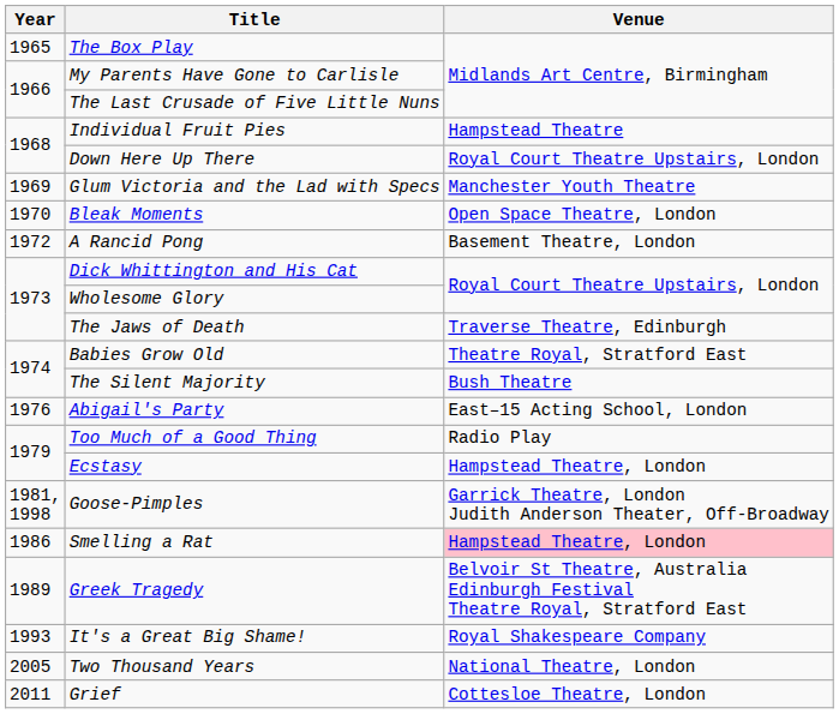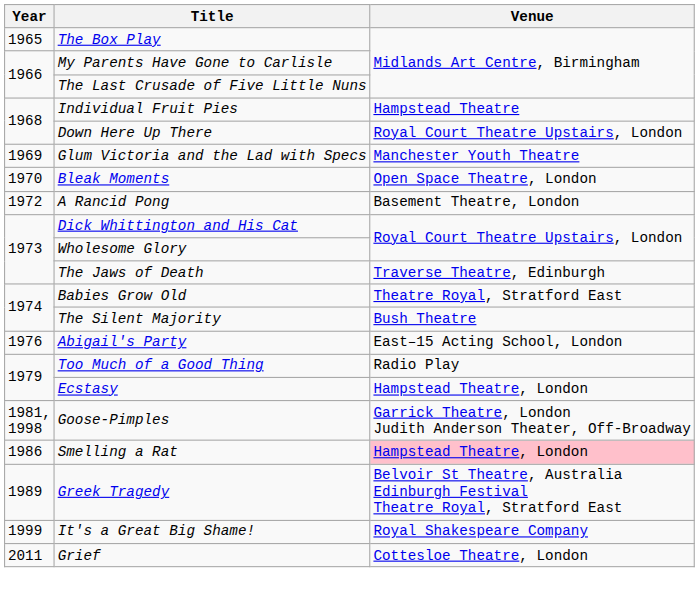 <table class="wikitable">
 <tr>
 <th>Year</th>
 <th>Title</th>
 <th scope="col">Venue</th>
 </tr>
 <tr>
 <td>1965</td>
 <td><em><a href='#'>The Box Play</a></em></td>
 <td rowspan=3><a href='#'>Midlands Art Centre</a>, Birmingham</td>
 </tr>
 <tr>
 <td rowspan=2>1966</td>
 <td><em>My Parents Have Gone to Carlisle</em></td>
 </tr>
 <tr>
 <td><em>The Last Crusade of Five Little Nuns</em></td>
 </tr>
 <tr>
 <td rowspan=2>1968</td>
 <td><em>Individual Fruit Pies</em></td>
 <td><a href='#'>Hampstead Theatre</a></td>
 </tr>
 <tr>
 <td><em>Down Here Up There</em></td>
 <td><a href='#'>Royal Court Theatre Upstairs</a>, London</td>
 </tr>
 <tr>
 <td>1969</td>
 <td><em>Glum Victoria and the Lad with Specs</em></td>
 <td><a href='#'>Manchester Youth Theatre</a></td>
 </tr>
 <tr>
 <td>1970</td>
 <td><em><a href='#'>Bleak Moments</a></em></td>
 <td><a href='#'>Open Space Theatre</a>, London</td>
 </tr>
 <tr>
 <td>1972</td>
 <td><em>A Rancid Pong</em></td>
 <td>Basement Theatre, London</td>
 </tr>
 <tr>
 <td rowspan=3>1973</td>
 <td><em><a href='#'>Dick Whittington and His Cat</a></em></td>
 <td rowspan=2><a href='#'>Royal Court Theatre Upstairs</a>, London</td>
 </tr>
 <tr>
 <td><em>Wholesome Glory</em></td>
 </tr>
 <tr>
 <td><em>The Jaws of Death</em></td>
 <td><a href='#'>Traverse Theatre</a>, Edinburgh</td>
 </tr>
 <tr>
 <td rowspan=2>1974</td>
 <td><em>Babies Grow Old</em></td>
 <td><a href='#'>Theatre Royal</a>, Stratford East</td>
 </tr>
 <tr>
 <td><em>The Silent Majority</em></td>
 <td><a href='#'>Bush Theatre</a></td>
 </tr>
 <tr>
 <td>1976</td>
 <td><em><a href='#'>Abigail's Party</a></em></td>
 <td>East–15 Acting School, London</td>
 </tr>
 <tr>
 <td rowspan=2>1979</td>
 <td><em><a href='#'>Too Much of a Good Thing</a></em></td>
 <td>Radio Play</td>
 </tr>
 <tr>
 <td><em><a href='#'>Ecstasy</a></em></td>
 <td><a href='#'>Hampstead Theatre</a>, London</td>
 </tr>
 <tr>
 <td>1981,<br>1998</td>
 <td><em>Goose-Pimples</em></td>
 <td><a href='#'>Garrick Theatre</a>, London  <br> Judith Anderson Theater, Off-Broadway</td>
 </tr>
 <tr>
 <td>1986</td>
 <td><em>Smelling a Rat</em></td>
 <td style="background: pink;"><a href='#'>Hampstead Theatre</a>, London</td>
 </tr>
 <tr>
 <td>1989</td>
 <td><em><a href='#'>Greek Tragedy</a></em></td>
 <td><a href='#'>Belvoir St Theatre</a>, Australia <br> <a href='#'>Edinburgh Festival</a> <br> <a href='#'>Theatre Royal</a>, Stratford East</td>
 </tr>
 <tr>
-<td>1993</td>
+<td>1999</td>
 <td><em>It's a Great Big Shame!</em></td>
 <td><a href='#'>Royal Shakespeare Company</a></td>
-</tr>
-<tr>
-<td>2005</td>
-<td><em>Two Thousand Years</em></td>
-<td><a href='#'>National Theatre</a>, London</td>
 </tr>
 <tr>
 <td>2011</td>
 <td><em>Grief</em></td>
 <td><a href='#'>Cottesloe Theatre</a>, London</td>
 </tr>
 </table>
